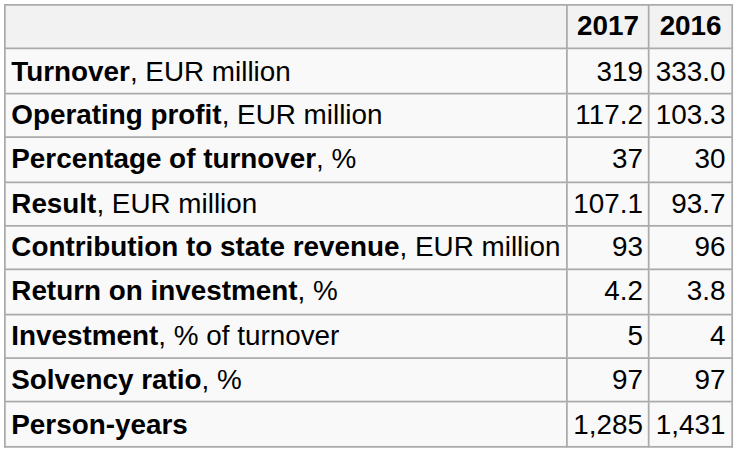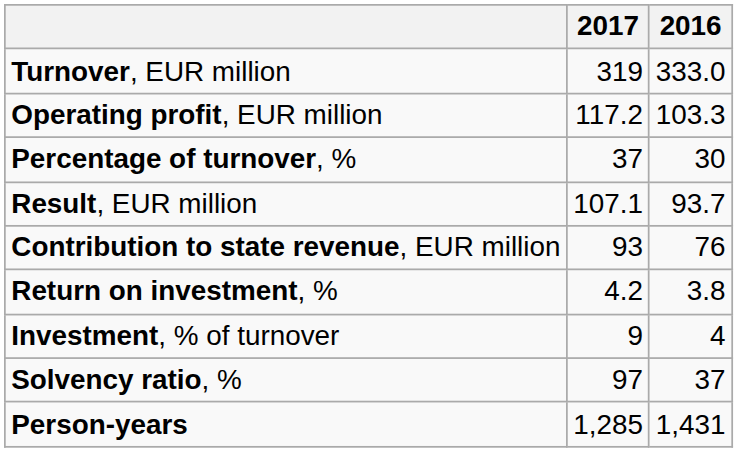 <table class="wikitable" style="text-align: right;">
 <tr>
 <th></th>
 <th>2017</th>
 <th>2016</th>
 </tr>
 <tr>
 <td style="text-align: left;"><strong>Turnover</strong>, EUR million</td>
 <td>319</td>
 <td>333.0</td>
 </tr>
 <tr>
 <td style="text-align: left;"><strong>Operating profit</strong>, EUR million</td>
 <td>117.2</td>
 <td>103.3</td>
 </tr>
 <tr>
 <td style="text-align: left;"><strong>Percentage of turnover</strong>, %</td>
 <td>37</td>
 <td>30</td>
 </tr>
 <tr>
 <td style="text-align: left;"><strong>Result</strong>, EUR million</td>
 <td>107.1</td>
 <td>93.7</td>
 </tr>
 <tr>
 <td style="text-align: left;"><strong>Contribution to state revenue</strong>, EUR million</td>
 <td>93</td>
-<td>96</td>
+<td>76</td>
 </tr>
 <tr>
 <td style="text-align: left;"><strong>Return on investment</strong>, %</td>
 <td>4.2</td>
 <td>3.8</td>
 </tr>
 <tr>
 <td style="text-align: left;"><strong>Investment</strong>, % of turnover</td>
-<td>5</td>
+<td>9</td>
 <td>4</td>
 </tr>
 <tr>
 <td style="text-align: left;"><strong>Solvency ratio</strong>, %</td>
 <td>97</td>
-<td>97</td>
+<td>37</td>
 </tr>
 <tr>
 <td style="text-align: left;"><strong>Person-years</strong></td>
 <td>1,285</td>
 <td>1,431</td>
 </tr>
 </table>
